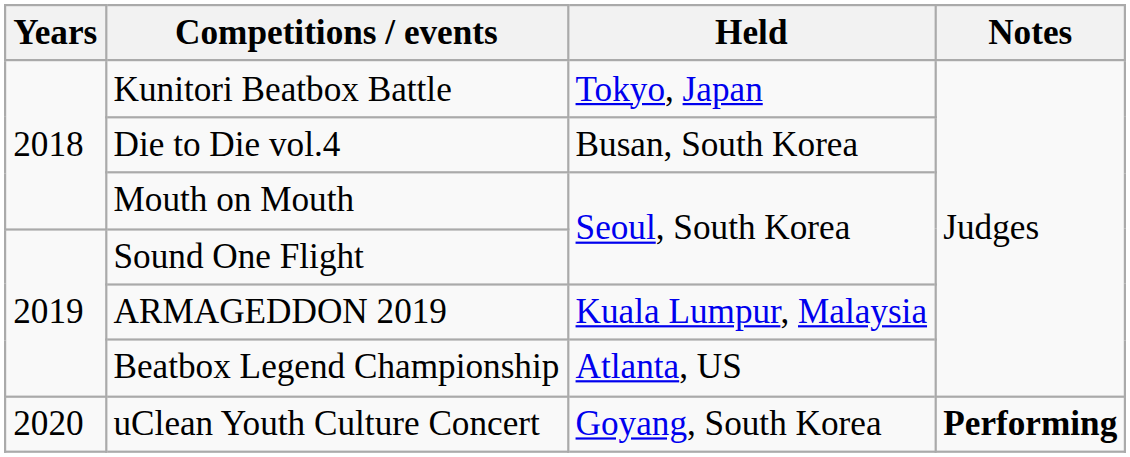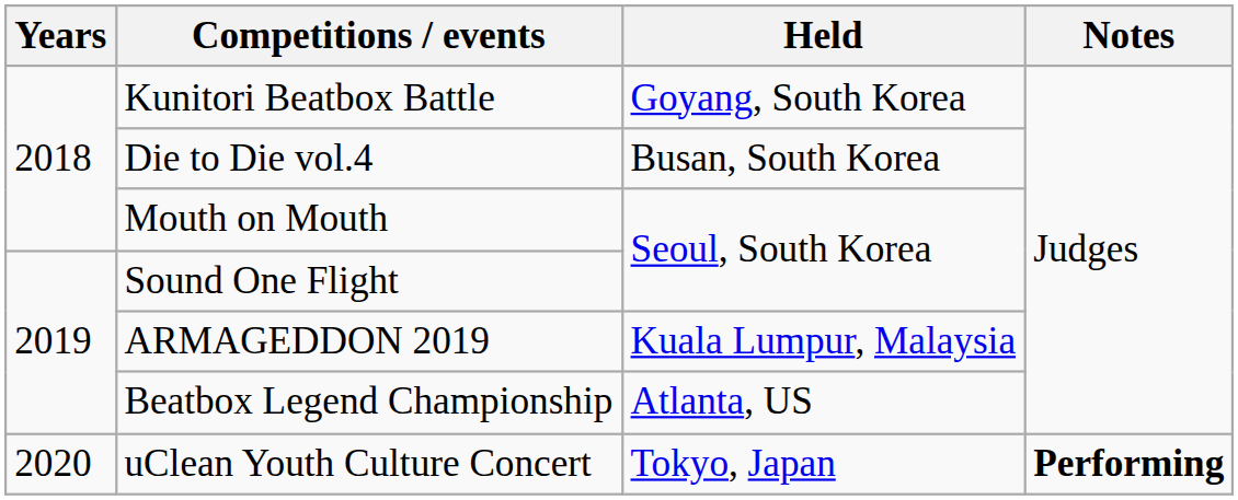 <table class="wikitable">
 <tr>
 <th>Years</th>
 <th>Competitions / events</th>
 <th>Held</th>
 <th>Notes</th>
 </tr>
 <tr>
 <td rowspan="3">2018</td>
 <td>Kunitori Beatbox Battle</td>
-<td><a href='#'>Tokyo</a>, <a href='#'>Japan</a></td>
+<td><a href='#'>Goyang</a>, South Korea</td>
 <td rowspan="6">Judges</td>
 </tr>
 <tr>
 <td>Die to Die vol.4</td>
 <td>Busan, South Korea</td>
 </tr>
 <tr>
 <td>Mouth on Mouth</td>
 <td rowspan="2"><a href='#'>Seoul</a>, South Korea</td>
 </tr>
 <tr>
 <td rowspan="3">2019</td>
 <td>Sound One Flight</td>
 </tr>
 <tr>
 <td>ARMAGEDDON 2019</td>
 <td><a href='#'>Kuala Lumpur</a>, <a href='#'>Malaysia</a></td>
 </tr>
 <tr>
 <td>Beatbox Legend Championship</td>
 <td><a href='#'>Atlanta</a>, US</td>
 </tr>
 <tr>
 <td>2020</td>
 <td>uClean Youth Culture Concert</td>
-<td><a href='#'>Goyang</a>, South Korea</td>
+<td><a href='#'>Tokyo</a>, <a href='#'>Japan</a></td>
 <td><strong>Performing</strong></td>
 </tr>
 </table>
